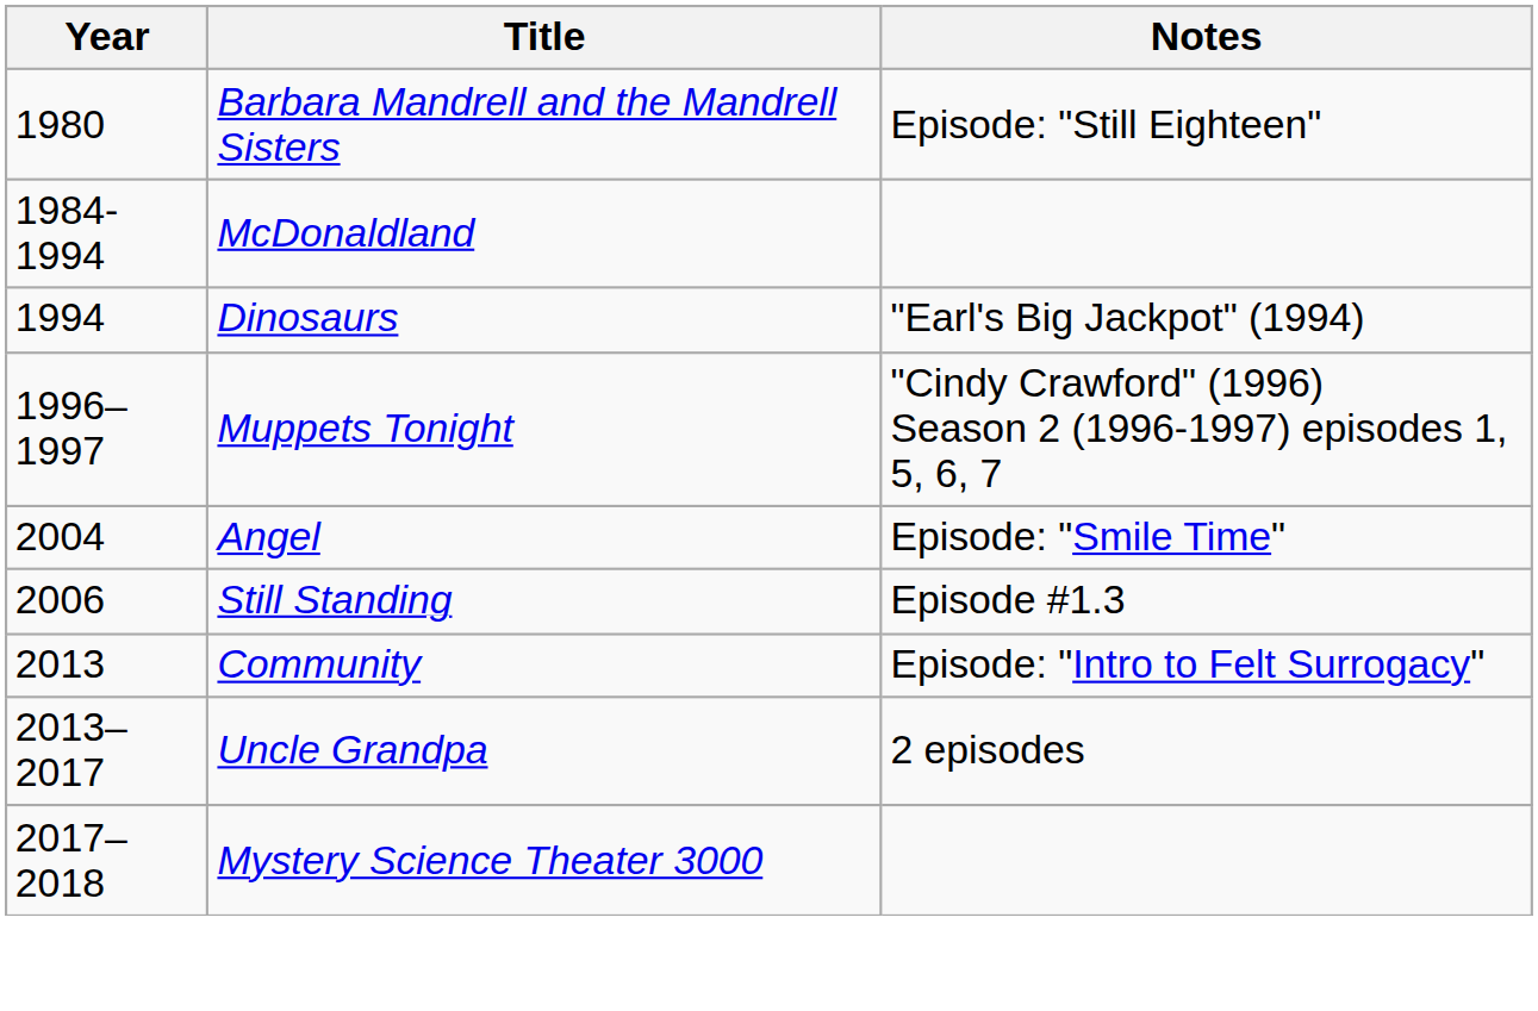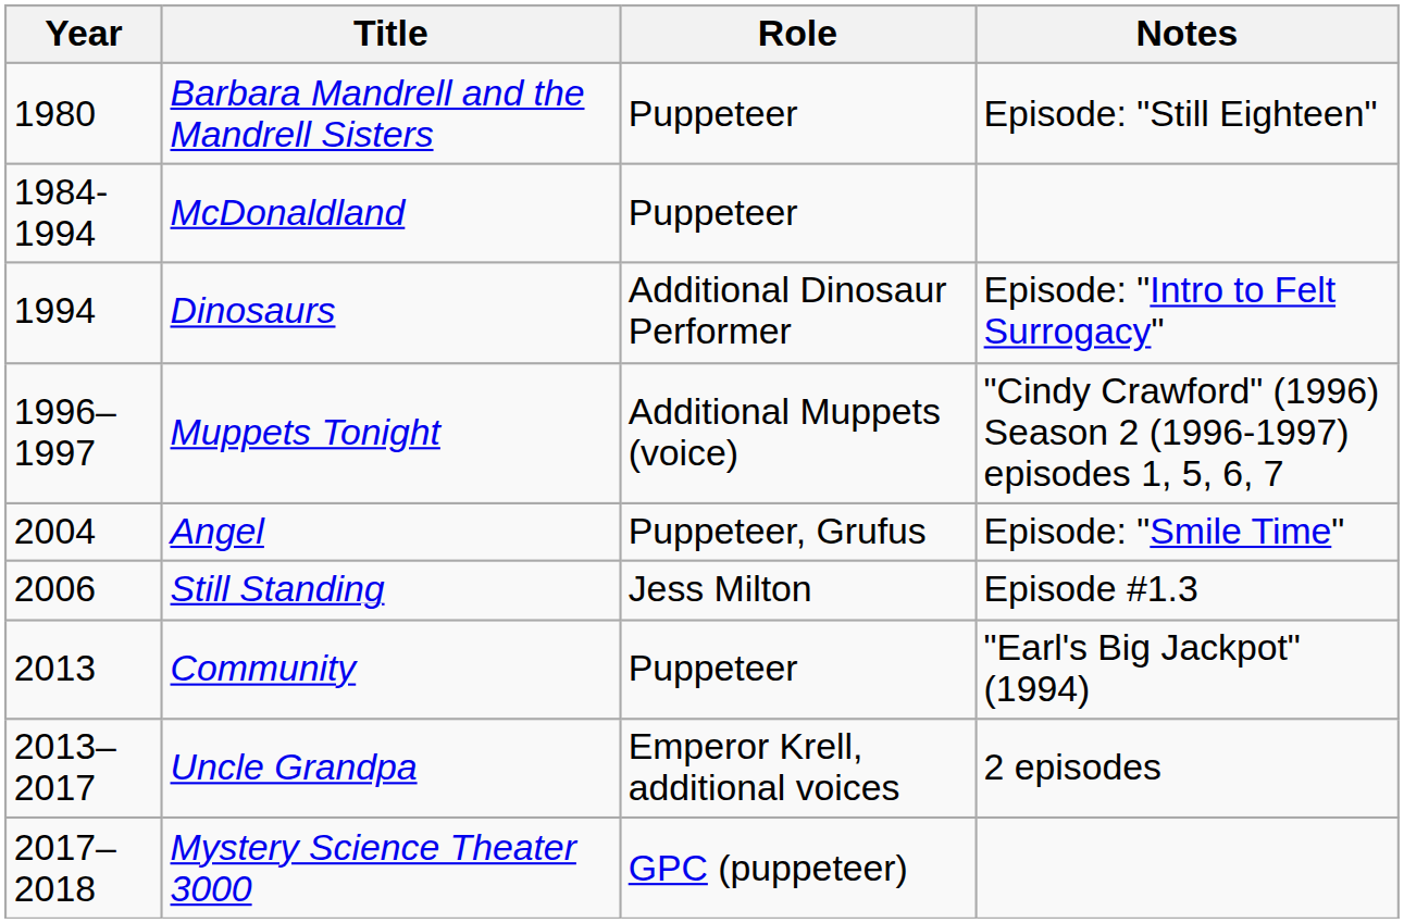 <table class="wikitable sortable">
 <tr>
 <th>Year</th>
 <th>Title</th>
+<th>Role</th>
 <th class="unsortable">Notes</th>
 </tr>
 <tr>
 <td>1980</td>
 <td><em><a href='#'>Barbara Mandrell and the Mandrell Sisters</a></em></td>
+<td>Puppeteer</td>
 <td>Episode: "Still Eighteen"</td>
 </tr>
 <tr>
 <td>1984-1994</td>
 <td><em><a href='#'>McDonaldland</a></em></td>
+<td>Puppeteer</td>
 <td></td>
 </tr>
 <tr>
 <td>1994</td>
 <td><em><a href='#'>Dinosaurs</a></em></td>
-<td>"Earl's Big Jackpot" (1994)</td>
+<td>Additional Dinosaur Performer</td>
+<td>Episode: "<a href='#'>Intro to Felt Surrogacy</a>"</td>
 </tr>
 <tr>
 <td>1996–1997</td>
 <td><em><a href='#'>Muppets Tonight</a></em></td>
+<td>Additional Muppets (voice)</td>
 <td>"Cindy Crawford" (1996)<br>Season 2 (1996-1997) episodes 1, 5, 6, 7</td>
 </tr>
 <tr>
 <td>2004</td>
 <td><em><a href='#'>Angel</a></em></td>
+<td>Puppeteer, Grufus</td>
 <td>Episode: "<a href='#'>Smile Time</a>"</td>
 </tr>
 <tr>
 <td>2006</td>
 <td><em><a href='#'>Still Standing</a></em></td>
+<td>Jess Milton</td>
 <td>Episode #1.3</td>
 </tr>
 <tr>
 <td>2013</td>
 <td><em><a href='#'>Community</a></em></td>
-<td>Episode: "<a href='#'>Intro to Felt Surrogacy</a>"</td>
+<td>Puppeteer</td>
+<td>"Earl's Big Jackpot" (1994)</td>
 </tr>
 <tr>
 <td>2013–2017</td>
 <td><em><a href='#'>Uncle Grandpa</a></em></td>
+<td>Emperor Krell, additional voices</td>
 <td>2 episodes</td>
 </tr>
 <tr>
 <td>2017–2018</td>
 <td><em><a href='#'>Mystery Science Theater 3000</a></em></td>
+<td><a href='#'>GPC</a> (puppeteer)</td>
 <td></td>
 </tr>
 </table>
